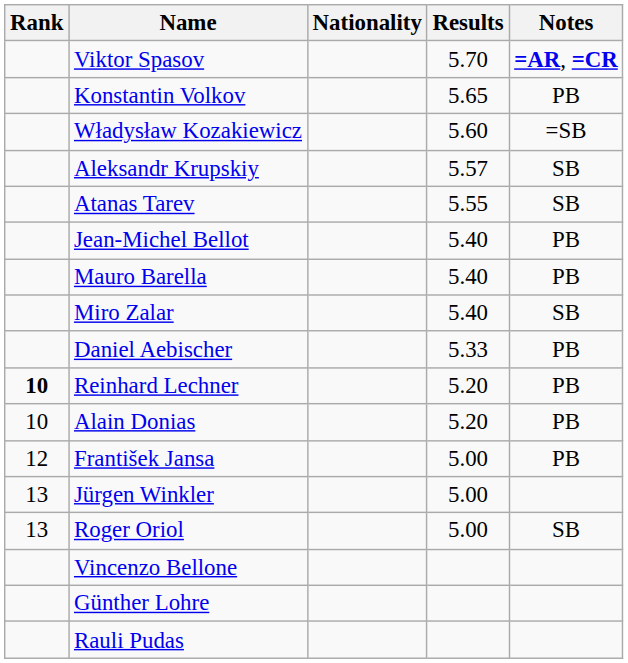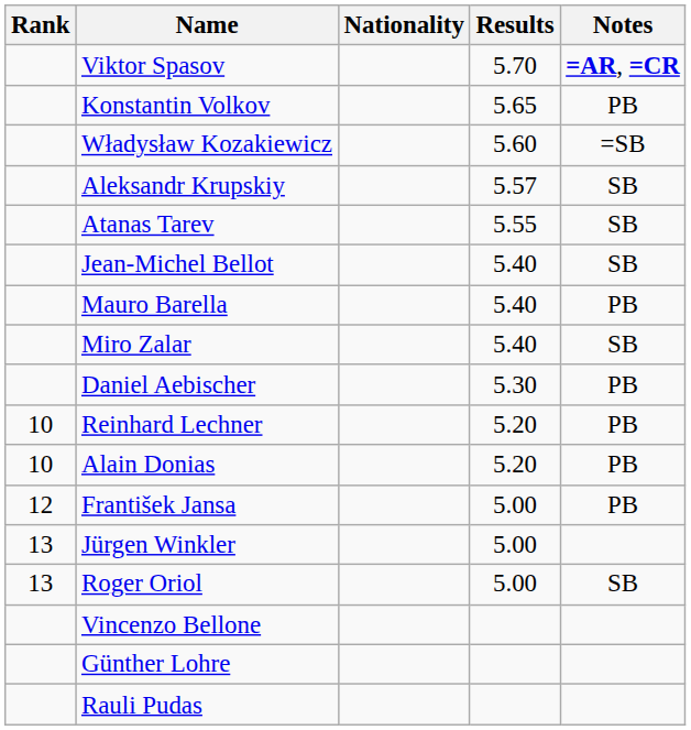 <table class="wikitable sortable" style="text-align:center">
 <tr>
 <th>Rank</th>
 <th>Name</th>
 <th>Nationality</th>
 <th>Results</th>
 <th>Notes</th>
 </tr>
 <tr>
 <td></td>
 <td align="left"><a href='#'>Viktor Spasov</a></td>
 <td align=left></td>
 <td>5.70</td>
 <td><strong><a href='#'>=AR</a></strong>,  <strong><a href='#'>=CR</a></strong></td>
 </tr>
 <tr>
 <td></td>
 <td align="left"><a href='#'>Konstantin Volkov</a></td>
 <td align=left></td>
 <td>5.65</td>
 <td>PB</td>
 </tr>
 <tr>
 <td></td>
 <td align="left"><a href='#'>Władysław Kozakiewicz</a></td>
 <td align=left></td>
 <td>5.60</td>
 <td>=SB</td>
 </tr>
 <tr>
 <td></td>
 <td align="left"><a href='#'>Aleksandr Krupskiy</a></td>
 <td align=left></td>
 <td>5.57</td>
 <td>SB</td>
 </tr>
 <tr>
 <td></td>
 <td align="left"><a href='#'>Atanas Tarev</a></td>
 <td align=left></td>
 <td>5.55</td>
 <td>SB</td>
 </tr>
 <tr>
 <td></td>
 <td align="left"><a href='#'>Jean-Michel Bellot</a></td>
 <td align=left></td>
 <td>5.40</td>
-<td>PB</td>
+<td>SB</td>
 </tr>
 <tr>
 <td></td>
 <td align="left"><a href='#'>Mauro Barella</a></td>
 <td align=left></td>
 <td>5.40</td>
 <td>PB</td>
 </tr>
 <tr>
 <td></td>
 <td align="left"><a href='#'>Miro Zalar</a></td>
 <td align=left></td>
 <td>5.40</td>
 <td>SB</td>
 </tr>
 <tr>
 <td></td>
 <td align="left"><a href='#'>Daniel Aebischer</a></td>
 <td align=left></td>
-<td>5.33</td>
+<td>5.30</td>
 <td>PB</td>
 </tr>
 <tr>
-<td><strong>10</strong></td>
+<td>10</td>
 <td align="left"><a href='#'>Reinhard Lechner</a></td>
 <td align=left></td>
 <td>5.20</td>
 <td>PB</td>
 </tr>
 <tr>
 <td>10</td>
 <td align="left"><a href='#'>Alain Donias</a></td>
 <td align=left></td>
 <td>5.20</td>
 <td>PB</td>
 </tr>
 <tr>
 <td>12</td>
 <td align="left"><a href='#'>František Jansa</a></td>
 <td align=left></td>
 <td>5.00</td>
 <td>PB</td>
 </tr>
 <tr>
 <td>13</td>
 <td align="left"><a href='#'>Jürgen Winkler</a></td>
 <td align=left></td>
 <td>5.00</td>
 <td></td>
 </tr>
 <tr>
 <td>13</td>
 <td align="left"><a href='#'>Roger Oriol</a></td>
 <td align=left></td>
 <td>5.00</td>
 <td>SB</td>
 </tr>
 <tr>
 <td></td>
 <td align="left"><a href='#'>Vincenzo Bellone</a></td>
 <td align=left></td>
 <td></td>
 <td></td>
 </tr>
 <tr>
 <td></td>
 <td align="left"><a href='#'>Günther Lohre</a></td>
 <td align=left></td>
 <td></td>
 <td></td>
 </tr>
 <tr>
 <td></td>
 <td align="left"><a href='#'>Rauli Pudas</a></td>
 <td align=left></td>
 <td></td>
 <td></td>
 </tr>
 </table>
